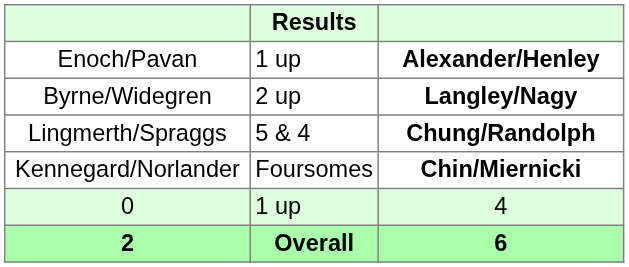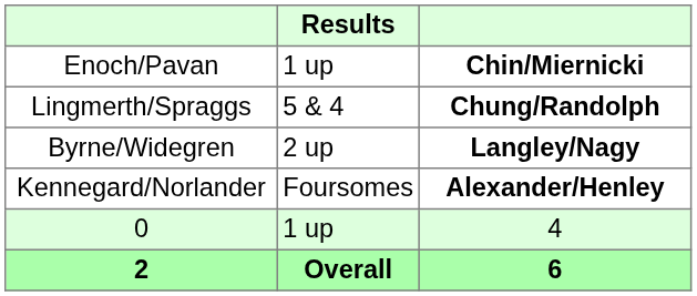 <table border="1" cellpadding="3" style="border-collapse:collapse; text-align:center;">
 <tr style="background:#ddffdd;">
 <th width=160></th>
 <th>Results</th>
 <th width=160></th>
 </tr>
 <tr>
 <td>Enoch/Pavan</td>
 <td align=left> 1 up</td>
-<td><strong>Alexander/Henley</strong></td>
+<td><strong>Chin/Miernicki</strong></td>
+</tr>
+<tr>
+<td>Lingmerth/Spraggs</td>
+<td align=left> 5 & 4</td>
+<td><strong>Chung/Randolph</strong></td>
 </tr>
 <tr>
 <td>Byrne/Widegren</td>
 <td align=left> 2 up</td>
 <td><strong>Langley/Nagy</strong></td>
 </tr>
 <tr>
-<td>Lingmerth/Spraggs</td>
-<td align=left> 5 & 4</td>
-<td><strong>Chung/Randolph</strong></td>
-</tr>
-<tr>
 <td>Kennegard/Norlander</td>
 <td>Foursomes</td>
-<td><strong>Chin/Miernicki</strong></td>
+<td><strong>Alexander/Henley</strong></td>
 </tr>
 <tr style="background:#ddffdd;">
 <td>0</td>
 <td align=left> 1 up</td>
 <td>4</td>
 </tr>
 <tr style="background:#aaffaa;">
 <th>2</th>
 <th>Overall</th>
 <th>6</th>
 </tr>
 </table>
